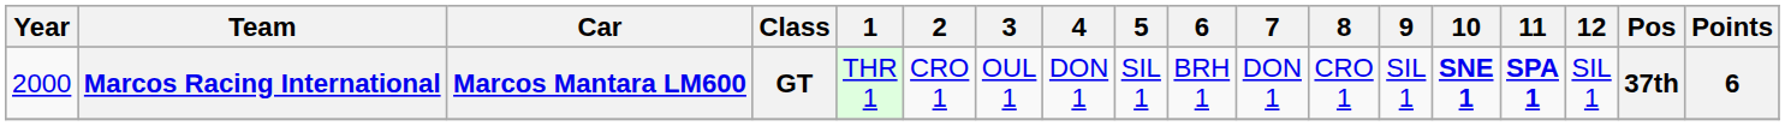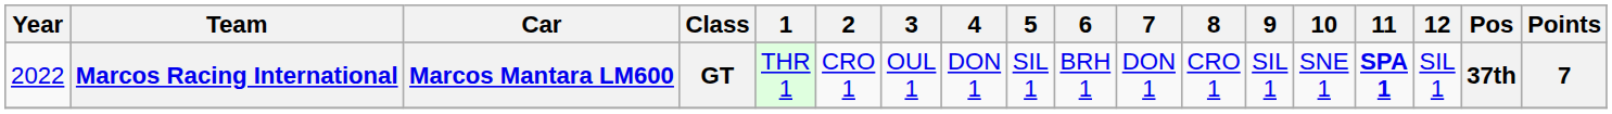 <table class="wikitable" style="text-align:center; font-size:85%">
 <tr>
 <th>Year</th>
 <th>Team</th>
 <th>Car</th>
 <th>Class</th>
 <th>1</th>
 <th>2</th>
 <th>3</th>
 <th>4</th>
 <th>5</th>
 <th>6</th>
 <th>7</th>
 <th>8</th>
 <th>9</th>
 <th>10</th>
 <th>11</th>
 <th>12</th>
 <th>Pos</th>
 <th>Points</th>
 </tr>
 <tr>
-<td><a href='#'>2000</a></td>
+<td><a href='#'>2022</a></td>
 <th><a href='#'>Marcos Racing International</a></th>
 <th><a href='#'>Marcos Mantara LM600</a></th>
 <th>GT</th>
 <td style="background:#DFFFDF;"><a href='#'>THR<br>1</a><br></td>
 <td style="background:#;"><a href='#'>CRO<br>1</a></td>
 <td style="background:#;"><a href='#'>OUL<br>1</a></td>
 <td style="background:#;"><a href='#'>DON<br>1</a></td>
 <td style="background:#;"><a href='#'>SIL<br>1</a></td>
 <td style="background:#;"><a href='#'>BRH<br>1</a></td>
 <td style="background:#;"><a href='#'>DON<br>1</a></td>
 <td style="background:#;"><a href='#'>CRO<br>1</a></td>
 <td style="background:#;"><a href='#'>SIL<br>1</a></td>
-<td style="background:#;"><strong><a href='#'>SNE<br>1</a></strong></td>
+<td style="background:#;"><a href='#'>SNE<br>1</a></td>
 <td style="background:#;"><strong><a href='#'>SPA<br>1</a></strong></td>
 <td style="background:#;"><a href='#'>SIL<br>1</a></td>
 <th>37th</th>
-<th>6</th>
+<th>7</th>
 </tr>
 <tr>
 </tr>
 </table>
